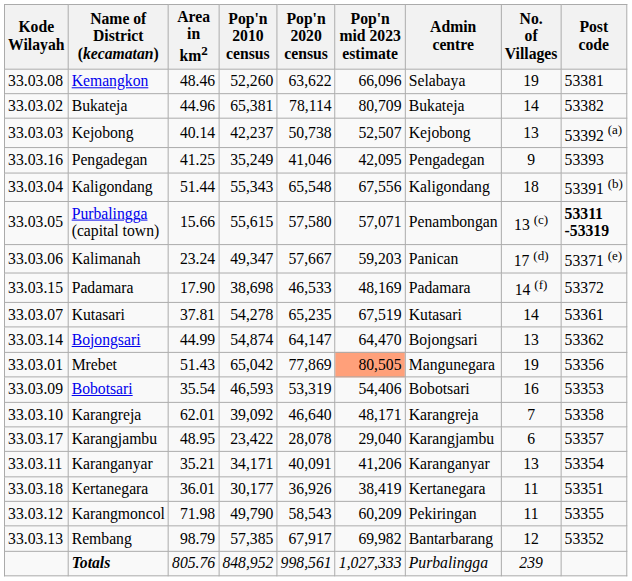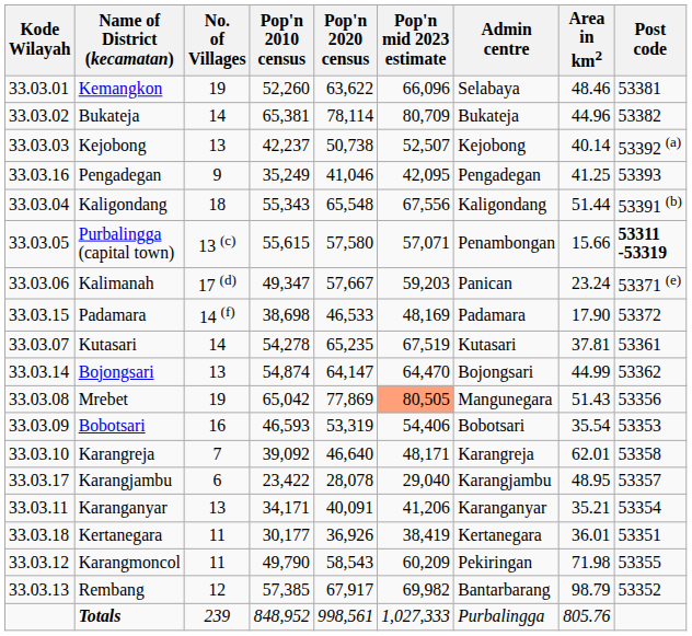 <table class="wikitable">
 <tr>
 <th>Kode <br>Wilayah</th>
 <th>Name of<br>District<br>(<em>kecamatan</em>)</th>
-<th>Area <br>in<br> km<sup>2</sup></th>
+<th>No.<br> of <br>Villages</th>
 <th>Pop'n <br>2010<br>census</th>
 <th>Pop'n <br>2020<br>census</th>
 <th>Pop'n <br>mid 2023<br>estimate</th>
 <th>Admin<br>centre</th>
-<th>No.<br> of <br>Villages</th>
+<th>Area <br>in<br> km<sup>2</sup></th>
 <th>Post<br>code</th>
 </tr>
 <tr>
-<td>33.03.08</td>
+<td>33.03.01</td>
 <td><a href='#'>Kemangkon</a></td>
-<td align="right">48.46</td>
+<td align="center">19</td>
 <td align="right">52,260</td>
 <td align="right">63,622</td>
 <td align="right">66,096</td>
 <td>Selabaya</td>
-<td align="center">19</td>
+<td align="right">48.46</td>
 <td>53381</td>
 </tr>
 <tr>
 <td>33.03.02</td>
 <td>Bukateja</td>
-<td align="right">44.96</td>
+<td align="center">14</td>
 <td align="right">65,381</td>
 <td align="right">78,114</td>
 <td align="right">80,709</td>
 <td>Bukateja</td>
-<td align="center">14</td>
+<td align="right">44.96</td>
 <td>53382</td>
 </tr>
 <tr>
 <td>33.03.03</td>
 <td>Kejobong</td>
-<td align="right">40.14</td>
+<td align="center">13</td>
 <td align="right">42,237</td>
 <td align="right">50,738</td>
 <td align="right">52,507</td>
 <td>Kejobong</td>
-<td align="center">13</td>
+<td align="right">40.14</td>
 <td>53392 <sup>(a)</sup></td>
 </tr>
 <tr>
 <td>33.03.16</td>
 <td>Pengadegan</td>
-<td align="right">41.25</td>
+<td align="center">9</td>
 <td align="right">35,249</td>
 <td align="right">41,046</td>
 <td align="right">42,095</td>
 <td>Pengadegan</td>
-<td align="center">9</td>
+<td align="right">41.25</td>
 <td>53393</td>
 </tr>
 <tr>
 <td>33.03.04</td>
 <td>Kaligondang</td>
-<td align="right">51.44</td>
+<td align="center">18</td>
 <td align="right">55,343</td>
 <td align="right">65,548</td>
 <td align="right">67,556</td>
 <td>Kaligondang</td>
-<td align="center">18</td>
+<td align="right">51.44</td>
 <td>53391 <sup>(b)</sup></td>
 </tr>
 <tr>
 <td>33.03.05</td>
 <td><a href='#'>Purbalingga</a> <br>(capital town)</td>
-<td align="right">15.66</td>
+<td align="center">13 <sup>(c)</sup></td>
 <td align="right">55,615</td>
 <td align="right">57,580</td>
 <td align="right">57,071</td>
 <td>Penambongan</td>
-<td align="center">13 <sup>(c)</sup></td>
+<td align="right">15.66</td>
 <td><strong>53311<br>-53319</strong></td>
 </tr>
 <tr>
 <td>33.03.06</td>
 <td>Kalimanah</td>
-<td align="right">23.24</td>
+<td align="center">17 <sup>(d)</sup></td>
 <td align="right">49,347</td>
 <td align="right">57,667</td>
 <td align="right">59,203</td>
 <td>Panican</td>
-<td align="center">17 <sup>(d)</sup></td>
+<td align="right">23.24</td>
 <td>53371 <sup>(e)</sup></td>
 </tr>
 <tr>
 <td>33.03.15</td>
 <td>Padamara</td>
-<td align="right">17.90</td>
+<td align="center">14 <sup>(f)</sup></td>
 <td align="right">38,698</td>
 <td align="right">46,533</td>
 <td align="right">48,169</td>
 <td>Padamara</td>
-<td align="center">14 <sup>(f)</sup></td>
+<td align="right">17.90</td>
 <td>53372</td>
 </tr>
 <tr>
 <td>33.03.07</td>
 <td>Kutasari</td>
-<td align="right">37.81</td>
+<td align="center">14</td>
 <td align="right">54,278</td>
 <td align="right">65,235</td>
 <td align="right">67,519</td>
 <td>Kutasari</td>
-<td align="center">14</td>
+<td align="right">37.81</td>
 <td>53361</td>
 </tr>
 <tr>
 <td>33.03.14</td>
 <td><a href='#'>Bojongsari</a></td>
-<td align="right">44.99</td>
+<td align="center">13</td>
 <td align="right">54,874</td>
 <td align="right">64,147</td>
 <td align="right">64,470</td>
 <td>Bojongsari</td>
-<td align="center">13</td>
+<td align="right">44.99</td>
 <td>53362</td>
 </tr>
 <tr>
-<td>33.03.01</td>
+<td>33.03.08</td>
 <td>Mrebet</td>
-<td align="right">51.43</td>
+<td align="center">19</td>
 <td align="right">65,042</td>
 <td align="right">77,869</td>
 <td align="right" style="background: lightsalmon;">80,505</td>
 <td>Mangunegara</td>
-<td align="center">19</td>
+<td align="right">51.43</td>
 <td>53356</td>
 </tr>
 <tr>
 <td>33.03.09</td>
 <td><a href='#'>Bobotsari</a></td>
-<td align="right">35.54</td>
+<td align="center">16</td>
 <td align="right">46,593</td>
 <td align="right">53,319</td>
 <td align="right">54,406</td>
 <td>Bobotsari</td>
-<td align="center">16</td>
+<td align="right">35.54</td>
 <td>53353</td>
 </tr>
 <tr>
 <td>33.03.10</td>
 <td>Karangreja</td>
-<td align="right">62.01</td>
+<td align="center">7</td>
 <td align="right">39,092</td>
 <td align="right">46,640</td>
 <td align="right">48,171</td>
 <td>Karangreja</td>
-<td align="center">7</td>
+<td align="right">62.01</td>
 <td>53358</td>
 </tr>
 <tr>
 <td>33.03.17</td>
 <td>Karangjambu</td>
-<td align="right">48.95</td>
+<td align="center">6</td>
 <td align="right">23,422</td>
 <td align="right">28,078</td>
 <td align="right">29,040</td>
 <td>Karangjambu</td>
-<td align="center">6</td>
+<td align="right">48.95</td>
 <td>53357</td>
 </tr>
 <tr>
 <td>33.03.11</td>
 <td>Karanganyar</td>
-<td align="right">35.21</td>
+<td align="center">13</td>
 <td align="right">34,171</td>
 <td align="right">40,091</td>
 <td align="right">41,206</td>
 <td>Karanganyar</td>
-<td align="center">13</td>
+<td align="right">35.21</td>
 <td>53354</td>
 </tr>
 <tr>
 <td>33.03.18</td>
 <td>Kertanegara</td>
-<td align="right">36.01</td>
+<td align="center">11</td>
 <td align="right">30,177</td>
 <td align="right">36,926</td>
 <td align="right">38,419</td>
 <td>Kertanegara</td>
-<td align="center">11</td>
+<td align="right">36.01</td>
 <td>53351</td>
 </tr>
 <tr>
 <td>33.03.12</td>
 <td>Karangmoncol</td>
-<td align="right">71.98</td>
+<td align="center">11</td>
 <td align="right">49,790</td>
 <td align="right">58,543</td>
 <td align="right">60,209</td>
 <td>Pekiringan</td>
-<td align="center">11</td>
+<td align="right">71.98</td>
 <td>53355</td>
 </tr>
 <tr>
 <td>33.03.13</td>
 <td>Rembang</td>
-<td align="right">98.79</td>
+<td align="center">12</td>
 <td align="right">57,385</td>
 <td align="right">67,917</td>
 <td align="right">69,982</td>
 <td>Bantarbarang</td>
-<td align="center">12</td>
+<td align="right">98.79</td>
 <td>53352</td>
 </tr>
 <tr>
 <td></td>
 <td><strong><em>Totals</em></strong></td>
-<td align="right"><em>805.76</em></td>
+<td align="center"><em>239</em></td>
 <td align="right"><em>848,952</em></td>
 <td align="right"><em>998,561</em></td>
 <td align="right"><em>1,027,333</em></td>
 <td><em>Purbalingga</em></td>
-<td align="center"><em>239</em></td>
+<td align="right"><em>805.76</em></td>
 <td></td>
 </tr>
 </table>
